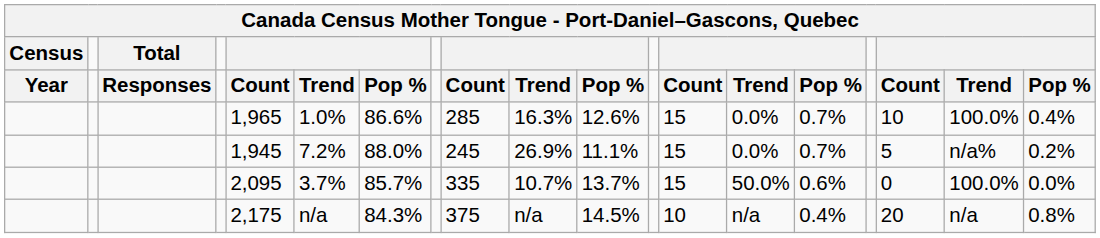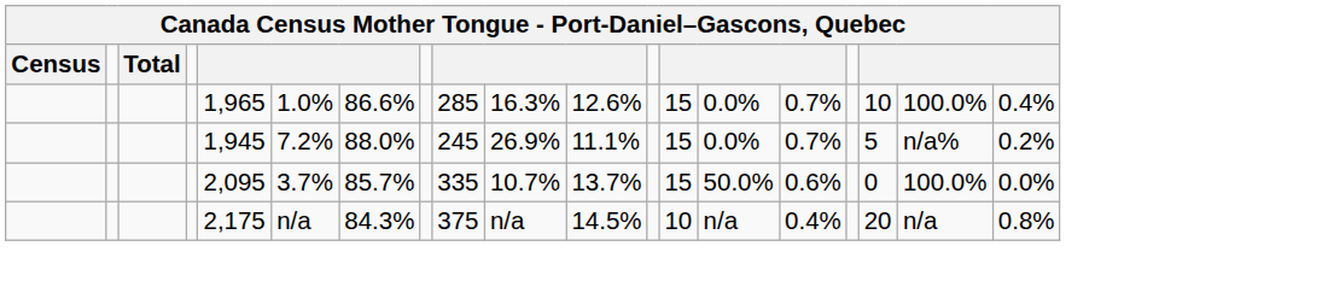 <table class="wikitable">
 <tr>
 <th colspan="19">Canada Census Mother Tongue - Port-Daniel–Gascons, Quebec</th>
 </tr>
 <tr>
 <th>Census</th>
 <td></td>
 <th>Total</th>
 <td colspan="1"></td>
 <th colspan="3"></th>
 <td colspan="1"></td>
 <th colspan="3"></th>
 <td colspan="1"></td>
 <th colspan="3"></th>
 <td colspan="1"></td>
 <th colspan="3"></th>
-</tr>
-<tr>
-<th>Year</th>
-<td></td>
-<th>Responses</th>
-<td></td>
-<th>Count</th>
-<th>Trend</th>
-<th>Pop %</th>
-<td></td>
-<th>Count</th>
-<th>Trend</th>
-<th>Pop %</th>
-<td></td>
-<th>Count</th>
-<th>Trend</th>
-<th>Pop %</th>
-<td></td>
-<th>Count</th>
-<th>Trend</th>
-<th>Pop %</th>
 </tr>
 <tr>
 <td></td>
 <td></td>
 <td></td>
 <td></td>
 <td>1,965</td>
 <td> 1.0%</td>
 <td>86.6%</td>
 <td></td>
 <td>285</td>
 <td> 16.3%</td>
 <td>12.6%</td>
 <td></td>
 <td>15</td>
 <td> 0.0%</td>
 <td>0.7%</td>
 <td></td>
 <td>10</td>
 <td> 100.0%</td>
 <td>0.4%</td>
 </tr>
 <tr>
 <td></td>
 <td></td>
 <td></td>
 <td></td>
 <td>1,945</td>
 <td> 7.2%</td>
 <td>88.0%</td>
 <td></td>
 <td>245</td>
 <td> 26.9%</td>
 <td>11.1%</td>
 <td></td>
 <td>15</td>
 <td> 0.0%</td>
 <td>0.7%</td>
 <td></td>
 <td>5</td>
 <td> n/a%</td>
 <td>0.2%</td>
 </tr>
 <tr>
 <td></td>
 <td></td>
 <td></td>
 <td></td>
 <td>2,095</td>
 <td> 3.7%</td>
 <td>85.7%</td>
 <td></td>
 <td>335</td>
 <td> 10.7%</td>
 <td>13.7%</td>
 <td></td>
 <td>15</td>
 <td> 50.0%</td>
 <td>0.6%</td>
 <td></td>
 <td>0</td>
 <td> 100.0%</td>
 <td>0.0%</td>
 </tr>
 <tr>
 <td></td>
 <td></td>
 <td></td>
 <td></td>
 <td>2,175</td>
 <td>n/a</td>
 <td>84.3%</td>
 <td></td>
 <td>375</td>
 <td>n/a</td>
 <td>14.5%</td>
 <td></td>
 <td>10</td>
 <td>n/a</td>
 <td>0.4%</td>
 <td></td>
 <td>20</td>
 <td>n/a</td>
 <td>0.8%</td>
 </tr>
 </table>
